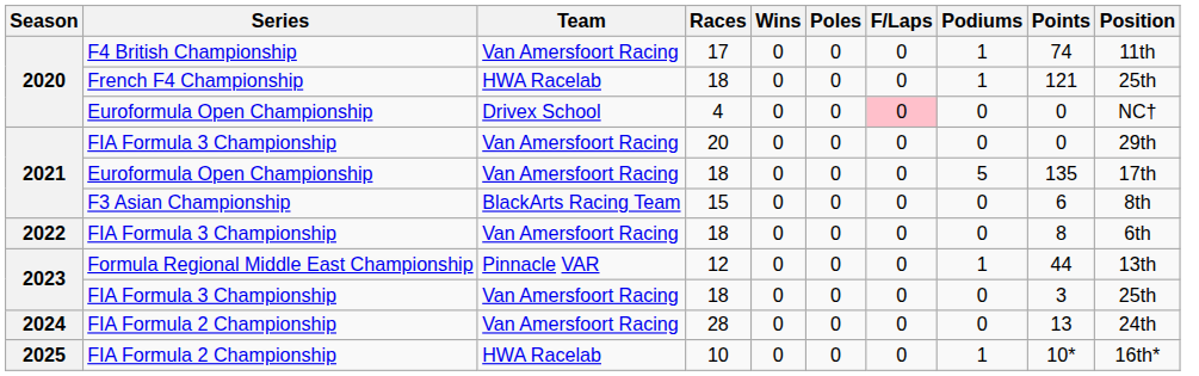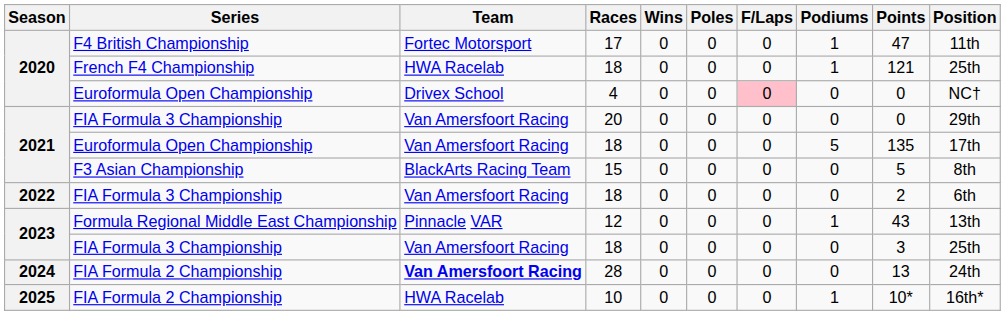 <table class="wikitable" style="font-size: 90%; text-align:center;">
 <tr>
 <th scope="col">Season</th>
 <th scope="col">Series</th>
 <th scope="col">Team</th>
 <th scope="col">Races</th>
 <th scope="col">Wins</th>
 <th scope="col">Poles</th>
 <th scope="col">F/Laps</th>
 <th scope="col">Podiums</th>
 <th scope="col">Points</th>
 <th scope="col">Position</th>
 </tr>
 <tr>
 <th scope="row" rowspan="3">2020</th>
 <td style="text-align:left;"><a href='#'>F4 British Championship</a></td>
-<td style="text-align:left;"><a href='#'>Van Amersfoort Racing</a></td>
+<td style="text-align:left;"><a href='#'>Fortec Motorsport</a></td>
 <td>17</td>
 <td>0</td>
 <td>0</td>
 <td>0</td>
 <td>1</td>
-<td>74</td>
+<td>47</td>
 <td>11th</td>
 </tr>
 <tr>
 <td style="text-align:left;"><a href='#'>French F4 Championship</a></td>
 <td style="text-align:left;"><a href='#'>HWA Racelab</a></td>
 <td>18</td>
 <td>0</td>
 <td>0</td>
 <td>0</td>
 <td>1</td>
 <td>121</td>
 <td>25th</td>
 </tr>
 <tr>
 <td style="text-align:left;"><a href='#'>Euroformula Open Championship</a></td>
 <td style="text-align:left;"><a href='#'>Drivex School</a></td>
 <td>4</td>
 <td>0</td>
 <td>0</td>
 <td style="background: pink;">0</td>
 <td>0</td>
 <td>0</td>
 <td>NC†</td>
 </tr>
 <tr>
 <th scope="row" rowspan="3">2021</th>
 <td style="text-align:left;"><a href='#'>FIA Formula 3 Championship</a></td>
 <td style="text-align:left;"><a href='#'>Van Amersfoort Racing</a></td>
 <td>20</td>
 <td>0</td>
 <td>0</td>
 <td>0</td>
 <td>0</td>
 <td>0</td>
 <td>29th</td>
 </tr>
 <tr>
 <td style="text-align:left;"><a href='#'>Euroformula Open Championship</a></td>
 <td style="text-align:left;"><a href='#'>Van Amersfoort Racing</a></td>
 <td>18</td>
 <td>0</td>
 <td>0</td>
 <td>0</td>
 <td>5</td>
 <td>135</td>
 <td>17th</td>
 </tr>
 <tr>
 <td style="text-align:left;"><a href='#'>F3 Asian Championship</a></td>
 <td style="text-align:left;"><a href='#'>BlackArts Racing Team</a></td>
 <td>15</td>
 <td>0</td>
 <td>0</td>
 <td>0</td>
 <td>0</td>
-<td>6</td>
+<td>5</td>
 <td>8th</td>
 </tr>
 <tr>
 <th scope="row">2022</th>
 <td style="text-align:left;"><a href='#'>FIA Formula 3 Championship</a></td>
 <td style="text-align:left;"><a href='#'>Van Amersfoort Racing</a></td>
 <td>18</td>
 <td>0</td>
 <td>0</td>
 <td>0</td>
 <td>0</td>
-<td>8</td>
+<td>2</td>
 <td>6th</td>
 </tr>
 <tr>
 <th scope="row" rowspan="2">2023</th>
 <td style="text-align:left;"><a href='#'>Formula Regional Middle East Championship</a></td>
 <td style="text-align:left;"><a href='#'>Pinnacle</a> <a href='#'>VAR</a></td>
 <td>12</td>
 <td>0</td>
 <td>0</td>
 <td>0</td>
 <td>1</td>
-<td>44</td>
+<td>43</td>
 <td>13th</td>
 </tr>
 <tr>
 <td style="text-align:left;"><a href='#'>FIA Formula 3 Championship</a></td>
 <td style="text-align:left;"><a href='#'>Van Amersfoort Racing</a></td>
 <td>18</td>
 <td>0</td>
 <td>0</td>
 <td>0</td>
 <td>0</td>
 <td>3</td>
 <td>25th</td>
 </tr>
 <tr>
 <th scope="row">2024</th>
 <td style="text-align:left;"><a href='#'>FIA Formula 2 Championship</a></td>
-<td style="text-align:left;"><a href='#'>Van Amersfoort Racing</a></td>
+<td style="text-align:left;"><strong><a href='#'>Van Amersfoort Racing</a></strong></td>
 <td>28</td>
 <td>0</td>
 <td>0</td>
 <td>0</td>
 <td>0</td>
 <td>13</td>
 <td>24th</td>
 </tr>
 <tr>
 <th scope="row">2025</th>
 <td style="text-align:left;"><a href='#'>FIA Formula 2 Championship</a></td>
 <td style="text-align:left;"><a href='#'>HWA Racelab</a></td>
 <td>10</td>
 <td>0</td>
 <td>0</td>
 <td>0</td>
 <td>1</td>
 <td>10*</td>
 <td>16th*</td>
 </tr>
 </table>
